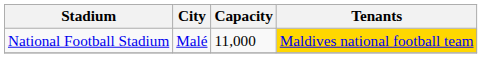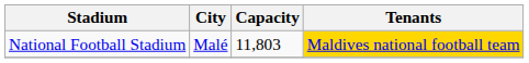 <table class="wikitable sortable">
 <tr>
 <th>Stadium</th>
 <th>City</th>
 <th>Capacity</th>
 <th>Tenants</th>
 </tr>
 <tr>
 <td><a href='#'>National Football Stadium</a></td>
 <td><a href='#'>Malé</a></td>
-<td>11,000</td>
+<td>11,803</td>
 <td style="background: gold;"><a href='#'>Maldives national football team</a></td>
 </tr>
 <tr>
 </tr>
 </table>
